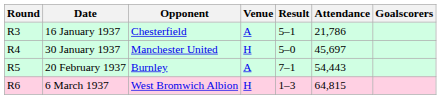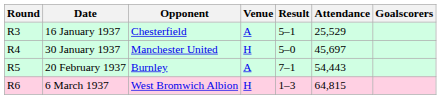 <table class="wikitable">
 <tr>
 <th>Round</th>
 <th>Date</th>
 <th>Opponent</th>
 <th>Venue</th>
 <th>Result</th>
 <th>Attendance</th>
 <th>Goalscorers</th>
 </tr>
 <tr style="background:#d0ffe3;">
 <td>R3</td>
 <td>16 January 1937</td>
 <td><a href='#'>Chesterfield</a></td>
 <td><a href='#'>A</a></td>
 <td>5–1</td>
-<td>21,786</td>
+<td>25,529</td>
 <td></td>
 </tr>
 <tr style="background:#d0ffe3;">
 <td>R4</td>
 <td>30 January 1937</td>
 <td><a href='#'>Manchester United</a></td>
 <td><a href='#'>H</a></td>
 <td>5–0</td>
 <td>45,697</td>
 <td></td>
 </tr>
 <tr style="background:#d0ffe3;">
 <td>R5</td>
 <td>20 February 1937</td>
 <td><a href='#'>Burnley</a></td>
 <td><a href='#'>A</a></td>
 <td>7–1</td>
 <td>54,443</td>
 <td></td>
 </tr>
 <tr style="background:#ffd0e3;">
 <td>R6</td>
 <td>6 March 1937</td>
 <td><a href='#'>West Bromwich Albion</a></td>
 <td><a href='#'>H</a></td>
 <td>1–3</td>
 <td>64,815</td>
 <td></td>
 </tr>
 </table>
